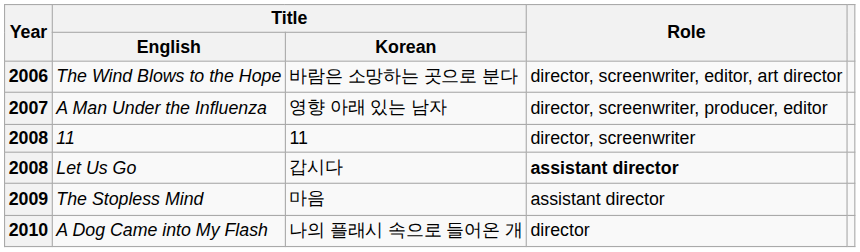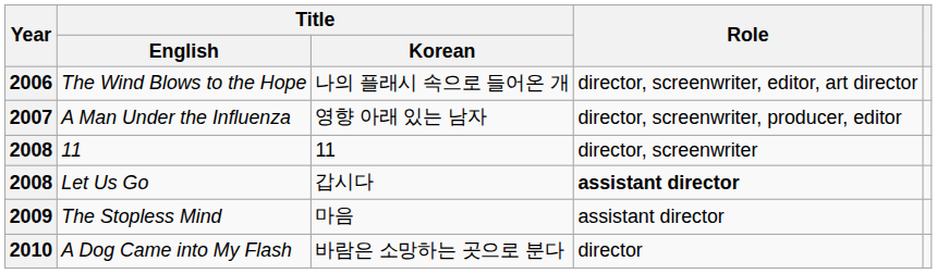 <table class="wikitable plainrowheaders">
 <tr>
 <th rowspan="2" scope="col">Year</th>
 <th colspan="2" scope="col">Title</th>
 <th rowspan="2" scope="col">Role</th>
 <th rowspan="2" scope="col" class="unsortable"></th>
 </tr>
 <tr>
 <th scope="col">English</th>
 <th scope="col">Korean</th>
 </tr>
 <tr>
 <th scope="row">2006</th>
 <td><em>The Wind Blows to the Hope</em></td>
-<td>바람은 소망하는 곳으로 분다</td>
+<td>나의 플래시 속으로 들어온 개</td>
 <td>director, screenwriter, editor, art director</td>
 <td></td>
 </tr>
 <tr>
 <th scope="row">2007</th>
 <td><em>A Man Under the Influenza</em></td>
 <td>영향 아래 있는 남자</td>
 <td>director, screenwriter, producer, editor</td>
 <td></td>
 </tr>
 <tr>
 <th scope="row">2008</th>
 <td><em>11</em></td>
 <td>11</td>
 <td>director, screenwriter</td>
 <td></td>
 </tr>
 <tr>
 <th scope="row">2008</th>
 <td><em>Let Us Go</em></td>
 <td>갑시다</td>
 <td><strong>assistant director</strong></td>
 <td></td>
 </tr>
 <tr>
 <th scope="row">2009</th>
 <td><em>The Stopless Mind</em></td>
 <td>마음</td>
 <td>assistant director</td>
 <td></td>
 </tr>
 <tr>
 <th scope="row">2010</th>
 <td><em>A Dog Came into My Flash</em></td>
-<td>나의 플래시 속으로 들어온 개</td>
+<td>바람은 소망하는 곳으로 분다</td>
 <td>director</td>
 <td></td>
 </tr>
 </table>
